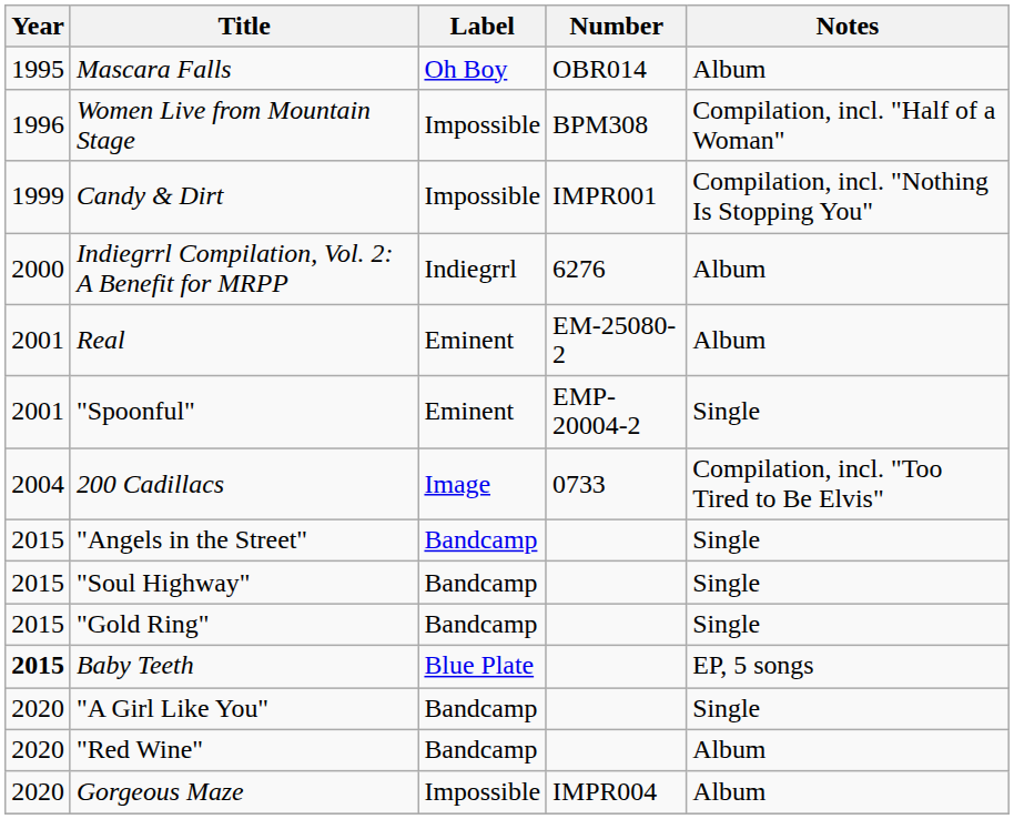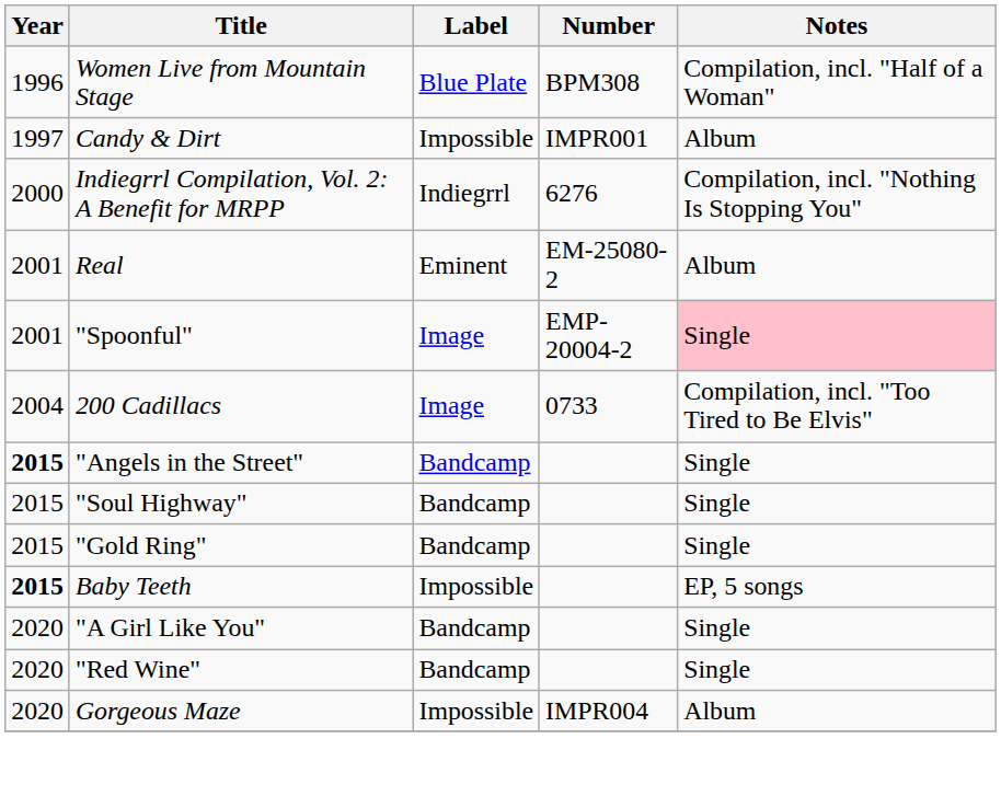 <table class="wikitable sortable">
 <tr>
 <th>Year</th>
 <th>Title</th>
 <th>Label</th>
 <th>Number</th>
 <th>Notes</th>
 </tr>
 <tr>
-<td>1995</td>
-<td><em>Mascara Falls</em></td>
-<td><a href='#'>Oh Boy</a></td>
-<td>OBR014</td>
-<td>Album</td>
-</tr>
-<tr>
 <td>1996</td>
 <td><em>Women Live from Mountain Stage</em></td>
-<td>Impossible</td>
+<td><a href='#'>Blue Plate</a></td>
 <td>BPM308</td>
 <td>Compilation, incl. "Half of a Woman"</td>
 </tr>
 <tr>
-<td>1999</td>
+<td>1997</td>
 <td><em>Candy & Dirt</em></td>
 <td>Impossible</td>
 <td>IMPR001</td>
-<td>Compilation, incl. "Nothing Is Stopping You"</td>
+<td>Album</td>
 </tr>
 <tr>
 <td>2000</td>
 <td><em>Indiegrrl Compilation, Vol. 2: A Benefit for MRPP</em></td>
 <td>Indiegrrl</td>
 <td>6276</td>
-<td>Album</td>
+<td>Compilation, incl. "Nothing Is Stopping You"</td>
 </tr>
 <tr>
 <td>2001</td>
 <td><em>Real</em></td>
 <td>Eminent</td>
 <td>EM-25080-2</td>
 <td>Album</td>
 </tr>
 <tr>
 <td>2001</td>
 <td>"Spoonful"</td>
-<td>Eminent</td>
+<td><a href='#'>Image</a></td>
 <td>EMP-20004-2</td>
-<td>Single</td>
+<td style="background: pink;">Single</td>
 </tr>
 <tr>
 <td>2004</td>
 <td><em>200 Cadillacs</em></td>
 <td><a href='#'>Image</a></td>
 <td>0733</td>
 <td>Compilation, incl. "Too Tired to Be Elvis"</td>
 </tr>
 <tr>
-<td>2015</td>
+<td><strong>2015</strong></td>
 <td>"Angels in the Street"</td>
 <td><a href='#'>Bandcamp</a></td>
 <td></td>
 <td>Single</td>
 </tr>
 <tr>
 <td>2015</td>
 <td>"Soul Highway"</td>
 <td>Bandcamp</td>
 <td></td>
 <td>Single</td>
 </tr>
 <tr>
 <td>2015</td>
 <td>"Gold Ring"</td>
 <td>Bandcamp</td>
 <td></td>
 <td>Single</td>
 </tr>
 <tr>
 <td><strong>2015</strong></td>
 <td><em>Baby Teeth</em></td>
-<td><a href='#'>Blue Plate</a></td>
+<td>Impossible</td>
 <td></td>
 <td>EP, 5 songs</td>
 </tr>
 <tr>
 <td>2020</td>
 <td>"A Girl Like You"</td>
 <td>Bandcamp</td>
 <td></td>
 <td>Single</td>
 </tr>
 <tr>
 <td>2020</td>
 <td>"Red Wine"</td>
 <td>Bandcamp</td>
 <td></td>
-<td>Album</td>
+<td>Single</td>
 </tr>
 <tr>
 <td>2020</td>
 <td><em>Gorgeous Maze</em></td>
 <td>Impossible</td>
 <td>IMPR004</td>
 <td>Album</td>
 </tr>
 <tr>
 </tr>
 </table>
